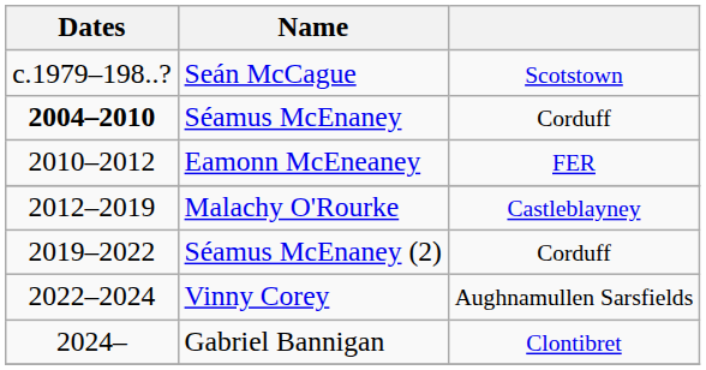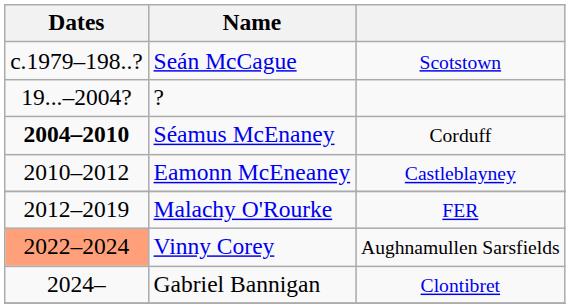 <table class="wikitable sortable" style="text-align: center;">
 <tr>
 <th>Dates</th>
 <th>Name</th>
 <th></th>
 </tr>
 <tr>
 <td>c.1979–198..?</td>
 <td style="text-align: left;"><a href='#'>Seán McCague</a></td>
 <td><small><a href='#'>Scotstown</a></small></td>
 </tr>
 <tr>
+<td>19...–2004?</td>
+<td style="text-align: left;">?</td>
+<td></td>
+</tr>
+<tr>
 <td><strong>2004–2010</strong></td>
 <td style="text-align: left;"><a href='#'>Séamus McEnaney</a></td>
 <td><small>Corduff</small></td>
 </tr>
 <tr>
 <td>2010–2012</td>
 <td style="text-align: left;"><a href='#'>Eamonn McEneaney</a></td>
-<td><small> <a href='#'>FER</a></small></td>
+<td><small><a href='#'>Castleblayney</a></small></td>
 </tr>
 <tr>
 </tr>
 <tr>
 <td>2012–2019</td>
 <td style="text-align: left;"><a href='#'>Malachy O'Rourke</a></td>
-<td><small><a href='#'>Castleblayney</a></small></td>
+<td><small> <a href='#'>FER</a></small></td>
 </tr>
 <tr>
-<td>2019–2022</td>
-<td style="text-align: left;"><a href='#'>Séamus McEnaney</a> (2)</td>
-<td><small>Corduff</small></td>
-</tr>
-<tr>
-<td>2022–2024</td>
+<td style="background: lightsalmon;">2022–2024</td>
 <td style="text-align: left;"><a href='#'>Vinny Corey</a></td>
 <td><small>Aughnamullen Sarsfields</small></td>
 </tr>
 <tr>
 <td>2024–</td>
 <td style="text-align: left;">Gabriel Bannigan</td>
 <td><small><a href='#'>Clontibret</a></small></td>
 </tr>
 <tr>
 </tr>
 </table>
